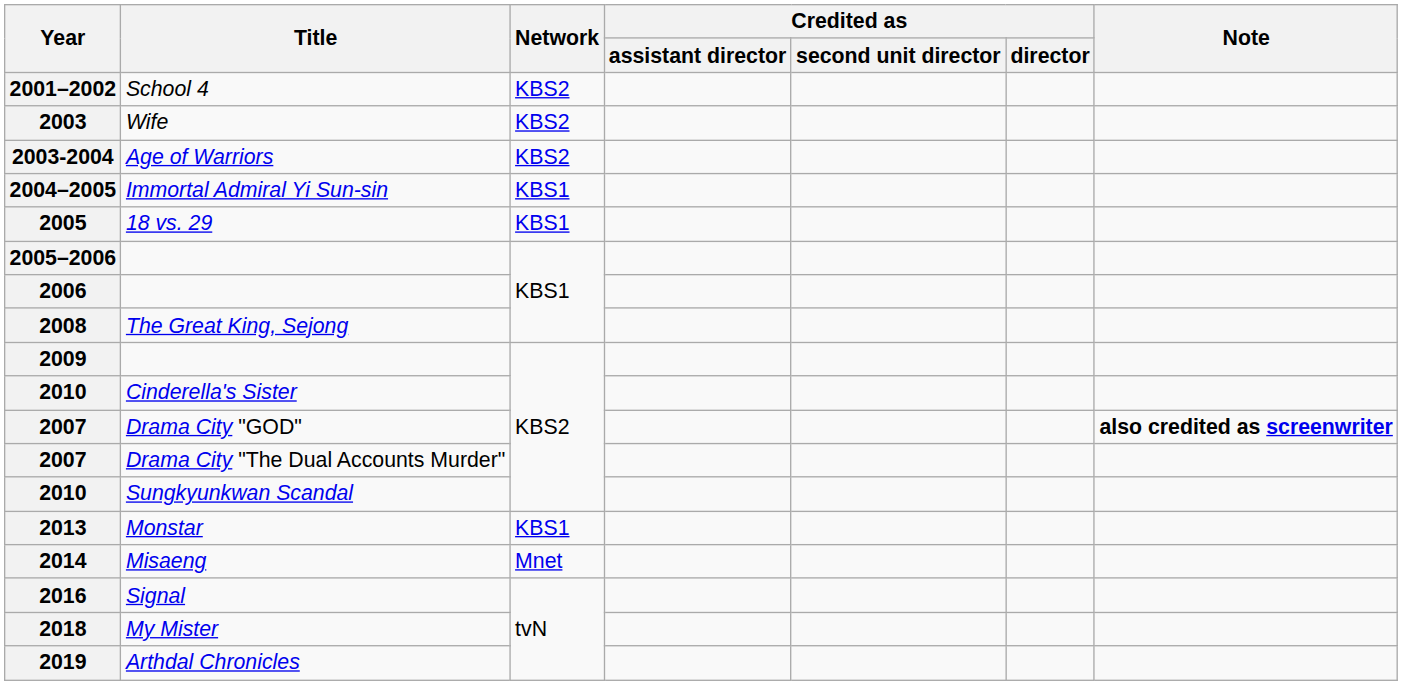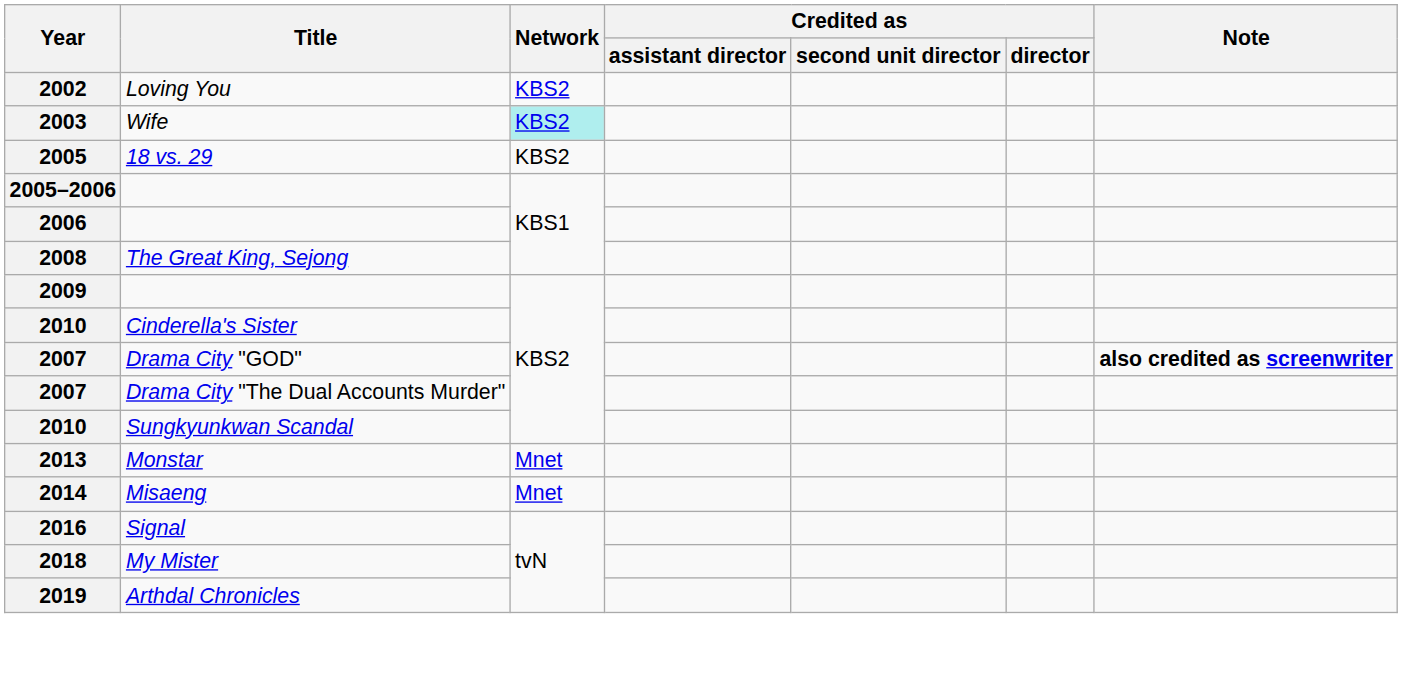 <table class="wikitable plainrowheaders">
 <tr>
 <th rowspan="2">Year</th>
 <th rowspan="2">Title</th>
 <th rowspan="2">Network</th>
 <th colspan="3">Credited as</th>
 <th rowspan="2">Note</th>
 </tr>
 <tr>
 <th>assistant director</th>
 <th>second unit director</th>
 <th>director</th>
 </tr>
 <tr>
-<th scope="row">2001–2002</th>
-<td><em>School 4</em></td>
+<th scope="row">2002</th>
+<td><em>Loving You</em></td>
 <td><a href='#'>KBS2</a></td>
 <td></td>
 <td></td>
 <td></td>
 <td></td>
 </tr>
 <tr>
 <th scope="row">2003</th>
 <td><em>Wife</em></td>
-<td><a href='#'>KBS2</a></td>
-<td></td>
-<td></td>
-<td></td>
-<td></td>
-</tr>
-<tr>
-<th scope="row">2003-2004</th>
-<td><em><a href='#'>Age of Warriors</a></em></td>
-<td><a href='#'>KBS2</a></td>
-<td></td>
-<td></td>
-<td></td>
-<td></td>
-</tr>
-<tr>
-<th scope="row">2004–2005</th>
-<td><em><a href='#'>Immortal Admiral Yi Sun-sin</a></em></td>
-<td><a href='#'>KBS1</a></td>
+<td style="background: paleturquoise;"><a href='#'>KBS2</a></td>
 <td></td>
 <td></td>
 <td></td>
 <td></td>
 </tr>
 <tr>
 <th scope="row">2005</th>
 <td><em><a href='#'>18 vs. 29</a></em></td>
-<td><a href='#'>KBS1</a></td>
+<td>KBS2</td>
 <td></td>
 <td></td>
 <td></td>
 <td></td>
 </tr>
 <tr>
 <th scope="row">2005–2006</th>
 <td><em></em></td>
 <td rowspan="3">KBS1</td>
 <td></td>
 <td></td>
 <td></td>
 <td></td>
 </tr>
 <tr>
 <th scope="row">2006</th>
 <td><em></em></td>
 <td></td>
 <td></td>
 <td></td>
 <td></td>
 </tr>
 <tr>
 <th scope="row">2008</th>
 <td><em><a href='#'>The Great King, Sejong</a></em></td>
 <td></td>
 <td></td>
 <td></td>
 <td></td>
 </tr>
 <tr>
 <th scope="row">2009</th>
 <td><em></em></td>
 <td rowspan="5">KBS2</td>
 <td></td>
 <td></td>
 <td></td>
 <td></td>
 </tr>
 <tr>
 <th scope="row">2010</th>
 <td><em><a href='#'>Cinderella's Sister</a></em></td>
 <td></td>
 <td></td>
 <td></td>
 <td></td>
 </tr>
 <tr>
 <th scope="row">2007</th>
 <td><em><a href='#'>Drama City</a></em> "GOD"</td>
 <td></td>
 <td></td>
 <td></td>
 <td><strong>also credited as <a href='#'>screenwriter</a></strong></td>
 </tr>
 <tr>
 <th scope="row">2007</th>
 <td><em><a href='#'>Drama City</a></em> "The Dual Accounts Murder"</td>
 <td></td>
 <td></td>
 <td></td>
 <td></td>
 </tr>
 <tr>
 <th scope="row">2010</th>
 <td><em><a href='#'>Sungkyunkwan Scandal</a></em></td>
 <td></td>
 <td></td>
 <td></td>
 <td></td>
 </tr>
 <tr>
 <th scope="row">2013</th>
 <td><em><a href='#'>Monstar</a></em></td>
-<td><a href='#'>KBS1</a></td>
+<td><a href='#'>Mnet</a></td>
 <td></td>
 <td></td>
 <td></td>
 <td></td>
 </tr>
 <tr>
 <th scope="row">2014</th>
 <td><em><a href='#'>Misaeng</a></em></td>
 <td><a href='#'>Mnet</a></td>
 <td></td>
 <td></td>
 <td></td>
 <td></td>
 </tr>
 <tr>
 <th scope="row">2016</th>
 <td><em><a href='#'>Signal</a></em></td>
 <td rowspan="3">tvN</td>
 <td></td>
 <td></td>
 <td></td>
 <td></td>
 </tr>
 <tr>
 <th scope="row">2018</th>
 <td><em><a href='#'>My Mister</a></em></td>
 <td></td>
 <td></td>
 <td></td>
 <td></td>
 </tr>
 <tr>
 <th scope="row">2019</th>
 <td><em><a href='#'>Arthdal Chronicles</a></em></td>
 <td></td>
 <td></td>
 <td></td>
 <td></td>
 </tr>
 </table>
